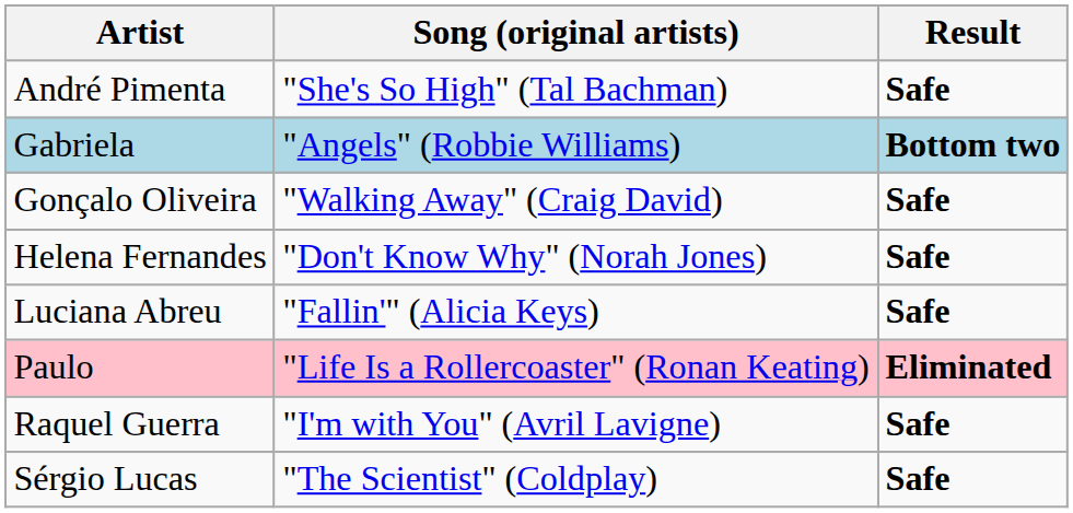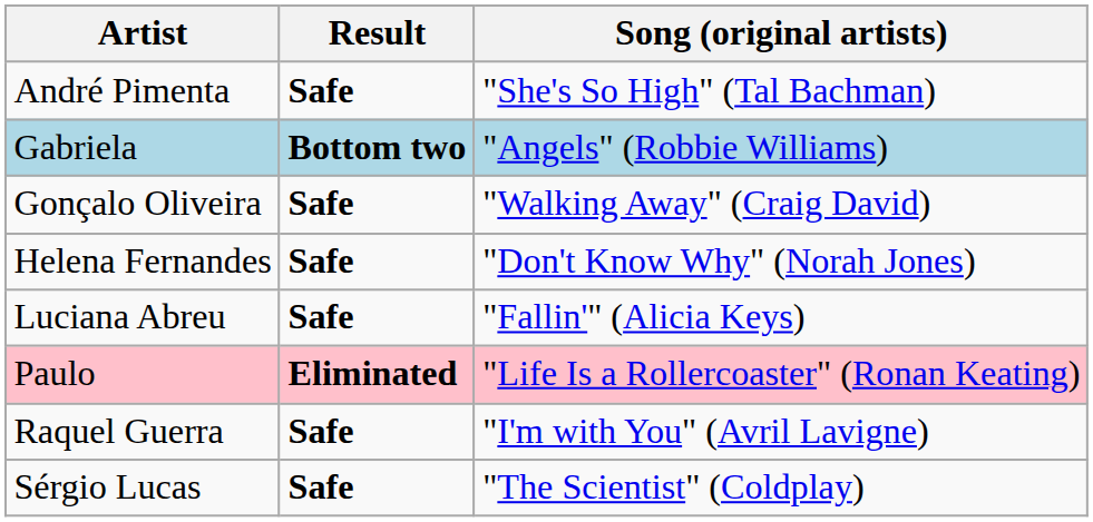 <table class=wikitable>
 <tr>
 <th>Artist</th>
+<th>Result</th>
 <th>Song (original artists)</th>
-<th>Result</th>
 </tr>
 <tr>
 <td>André Pimenta</td>
+<td><strong>Safe</strong></td>
 <td>"<a href='#'>She's So High</a>" (<a href='#'>Tal Bachman</a>)</td>
-<td><strong>Safe</strong></td>
 </tr>
 <tr style="background:lightblue;">
 <td>Gabriela</td>
+<td><strong>Bottom two</strong></td>
 <td>"<a href='#'>Angels</a>" (<a href='#'>Robbie Williams</a>)</td>
-<td><strong>Bottom two</strong></td>
 </tr>
 <tr>
 <td>Gonçalo Oliveira</td>
+<td><strong>Safe</strong></td>
 <td>"<a href='#'>Walking Away</a>" (<a href='#'>Craig David</a>)</td>
-<td><strong>Safe</strong></td>
 </tr>
 <tr>
 <td>Helena Fernandes</td>
+<td><strong>Safe</strong></td>
 <td>"<a href='#'>Don't Know Why</a>" (<a href='#'>Norah Jones</a>)</td>
-<td><strong>Safe</strong></td>
 </tr>
 <tr>
 <td>Luciana Abreu</td>
+<td><strong>Safe</strong></td>
 <td>"<a href='#'>Fallin'</a>" (<a href='#'>Alicia Keys</a>)</td>
-<td><strong>Safe</strong></td>
 </tr>
 <tr style="background:pink;">
 <td>Paulo</td>
+<td><strong>Eliminated</strong></td>
 <td>"<a href='#'>Life Is a Rollercoaster</a>" (<a href='#'>Ronan Keating</a>)</td>
-<td><strong>Eliminated</strong></td>
 </tr>
 <tr>
 <td>Raquel Guerra</td>
+<td><strong>Safe</strong></td>
 <td>"<a href='#'>I'm with You</a>" (<a href='#'>Avril Lavigne</a>)</td>
-<td><strong>Safe</strong></td>
 </tr>
 <tr>
 <td>Sérgio Lucas</td>
+<td><strong>Safe</strong></td>
 <td>"<a href='#'>The Scientist</a>" (<a href='#'>Coldplay</a>)</td>
-<td><strong>Safe</strong></td>
 </tr>
 </table>
